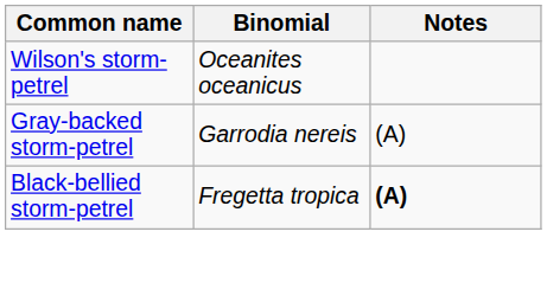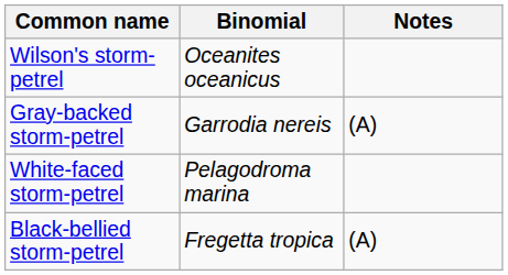 <table style="width:60%;" class="wikitable">
 <tr>
 <th width=35%>Common name</th>
 <th width=33%>Binomial</th>
 <th width=32%>Notes</th>
 </tr>
 <tr>
 <td><a href='#'>Wilson's storm-petrel</a></td>
 <td><em>Oceanites oceanicus</em></td>
 <td></td>
 </tr>
 <tr>
 <td><a href='#'>Gray-backed storm-petrel</a></td>
 <td><em>Garrodia nereis</em></td>
 <td>(A)</td>
 </tr>
 <tr>
+<td><a href='#'>White-faced storm-petrel</a></td>
+<td><em>Pelagodroma marina</em></td>
+<td></td>
+</tr>
+<tr>
 <td><a href='#'>Black-bellied storm-petrel</a></td>
 <td><em>Fregetta tropica</em></td>
-<td><strong>(A)</strong></td>
+<td>(A)</td>
 </tr>
 </table>
